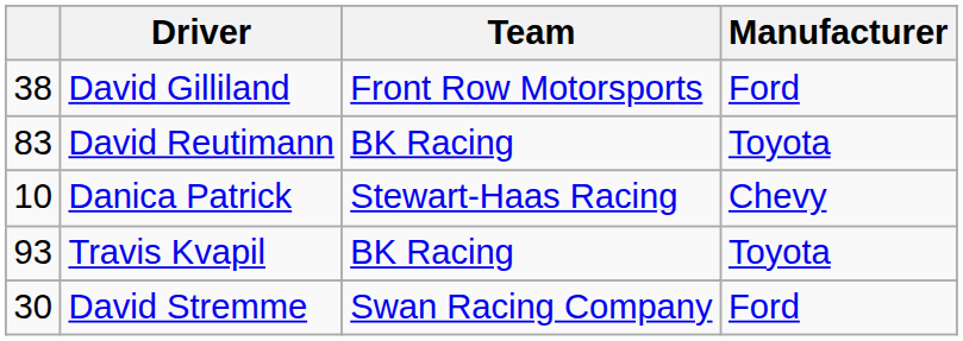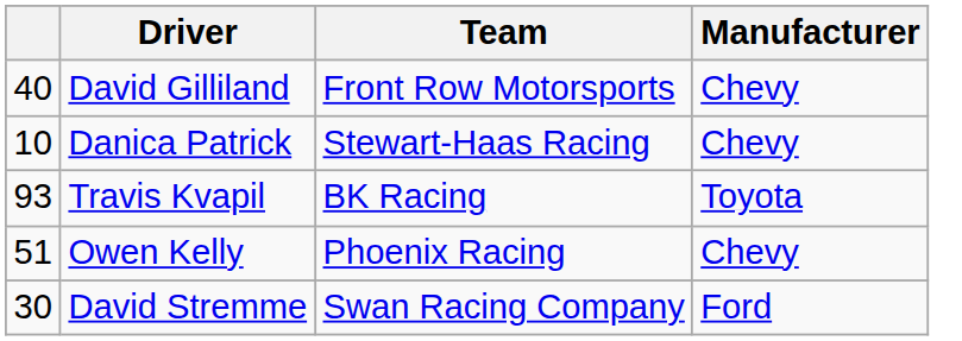 <table class="wikitable sortable">
 <tr>
 <th></th>
 <th>Driver</th>
 <th>Team</th>
 <th>Manufacturer</th>
 </tr>
 <tr>
-<td>38</td>
+<td>40</td>
 <td><a href='#'>David Gilliland</a></td>
 <td><a href='#'>Front Row Motorsports</a></td>
-<td><a href='#'>Ford</a></td>
-</tr>
-<tr>
-<td>83</td>
-<td><a href='#'>David Reutimann</a></td>
-<td><a href='#'>BK Racing</a></td>
-<td><a href='#'>Toyota</a></td>
+<td><a href='#'>Chevy</a></td>
 </tr>
 <tr>
 <td>10</td>
 <td><a href='#'>Danica Patrick</a></td>
 <td><a href='#'>Stewart-Haas Racing</a></td>
 <td><a href='#'>Chevy</a></td>
 </tr>
 <tr>
 <td>93</td>
 <td><a href='#'>Travis Kvapil</a></td>
 <td><a href='#'>BK Racing</a></td>
 <td><a href='#'>Toyota</a></td>
 </tr>
 <tr>
+<td>51</td>
+<td><a href='#'>Owen Kelly</a></td>
+<td><a href='#'>Phoenix Racing</a></td>
+<td><a href='#'>Chevy</a></td>
+</tr>
+<tr>
 <td>30</td>
 <td><a href='#'>David Stremme</a></td>
 <td><a href='#'>Swan Racing Company</a></td>
 <td><a href='#'>Ford</a></td>
 </tr>
 </table>
